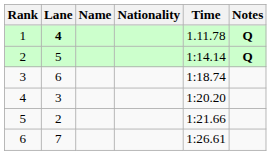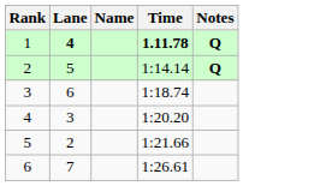 <table class="wikitable sortable" style="text-align:center">
 <tr>
 <th>Rank</th>
 <th>Lane</th>
 <th>Name</th>
-<th>Nationality</th>
 <th>Time</th>
 <th>Notes</th>
 </tr>
 <tr bgcolor=ccffcc>
 <td>1</td>
 <td><strong>4</strong></td>
 <td align=left></td>
-<td align=left></td>
-<td>1.11.78</td>
+<td><strong>1.11.78</strong></td>
 <td><strong>Q</strong></td>
 </tr>
 <tr bgcolor=ccffcc>
 <td>2</td>
 <td>5</td>
-<td align=left></td>
 <td align=left></td>
 <td>1:14.14</td>
 <td><strong>Q</strong></td>
 </tr>
 <tr>
 <td>3</td>
 <td>6</td>
 <td align=left></td>
-<td align=left></td>
 <td>1:18.74</td>
 <td></td>
 </tr>
 <tr>
 <td>4</td>
 <td>3</td>
-<td align=left></td>
 <td align=left></td>
 <td>1:20.20</td>
 <td></td>
 </tr>
 <tr>
 <td>5</td>
 <td>2</td>
 <td align=left></td>
-<td align=left></td>
 <td>1:21.66</td>
 <td></td>
 </tr>
 <tr>
 <td>6</td>
 <td>7</td>
 <td align=left></td>
-<td align=left></td>
 <td>1:26.61</td>
 <td></td>
 </tr>
 </table>
